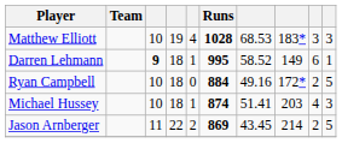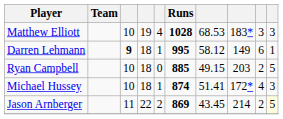 <table class="wikitable sortable" style="text-align:center">
 <tr>
 <th class="unsortable">Player </th>
 <th>Team</th>
 <th></th>
 <th></th>
 <th></th>
 <th>Runs</th>
 <th></th>
 <th></th>
 <th></th>
 <th></th>
 </tr>
 <tr>
 <td style="text-align:left"><a href='#'>Matthew Elliott</a></td>
 <td style="text-align:left"></td>
 <td>10</td>
 <td>19</td>
 <td>4</td>
 <td><strong>1028</strong></td>
 <td>68.53</td>
 <td>183<a href='#'>*</a></td>
 <td>3</td>
 <td>3</td>
 </tr>
 <tr>
 <td style="text-align:left"><a href='#'>Darren Lehmann</a></td>
 <td style="text-align:left"></td>
 <td><strong>9</strong></td>
 <td>18</td>
 <td>1</td>
 <td><strong>995</strong></td>
-<td>58.52</td>
+<td>58.12</td>
 <td>149</td>
 <td>6</td>
 <td>1</td>
 </tr>
 <tr>
 <td style="text-align:left"><a href='#'>Ryan Campbell</a></td>
 <td style="text-align:left"></td>
 <td>10</td>
 <td>18</td>
 <td>0</td>
-<td><strong>884</strong></td>
-<td>49.16</td>
-<td>172<a href='#'>*</a></td>
+<td><strong>885</strong></td>
+<td>49.15</td>
+<td>203</td>
 <td>2</td>
 <td>5</td>
 </tr>
 <tr>
 <td style="text-align:left"><a href='#'>Michael Hussey</a></td>
 <td style="text-align:left"></td>
 <td>10</td>
 <td>18</td>
 <td>1</td>
 <td><strong>874</strong></td>
 <td>51.41</td>
-<td>203</td>
+<td>172<a href='#'>*</a></td>
 <td>4</td>
 <td>3</td>
 </tr>
 <tr>
 <td style="text-align:left"><a href='#'>Jason Arnberger</a></td>
 <td style="text-align:left"></td>
 <td>11</td>
 <td>22</td>
 <td>2</td>
 <td><strong>869</strong></td>
 <td>43.45</td>
 <td>214</td>
 <td>2</td>
-<td>5</td>
+<td style="background: lightyellow;">5</td>
 </tr>
 <tr>
 </tr>
 </table>
